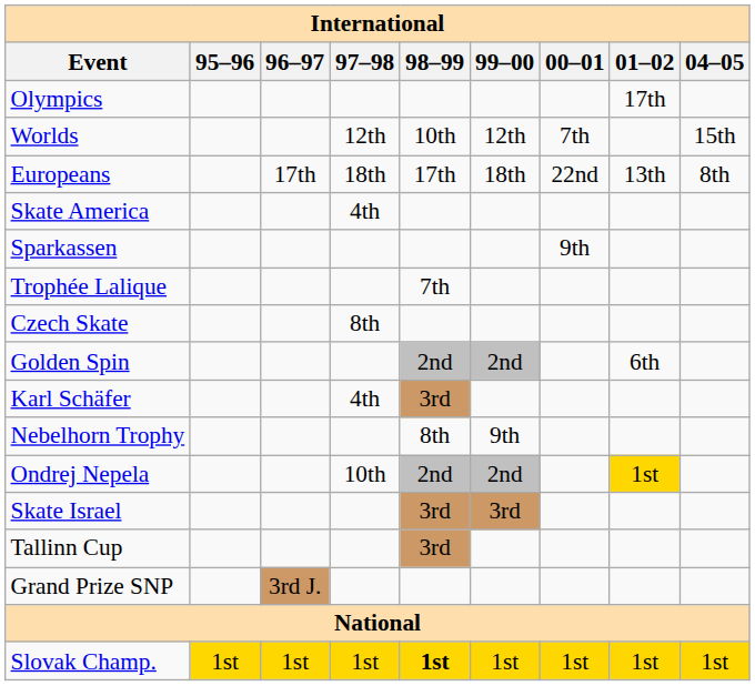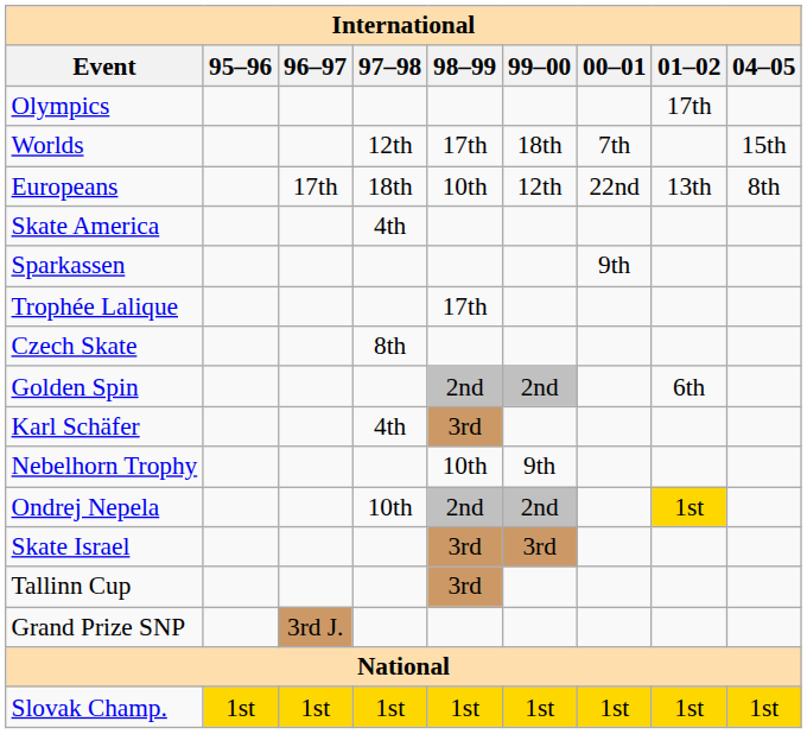 <table class="wikitable" style="text-align:center">
 <tr>
 <th style="background-color: #ffdead; " colspan=9 align=center><strong>International</strong></th>
 </tr>
 <tr>
 <th>Event</th>
 <th>95–96</th>
 <th>96–97</th>
 <th>97–98</th>
 <th>98–99</th>
 <th>99–00</th>
 <th>00–01</th>
 <th>01–02</th>
 <th>04–05</th>
 </tr>
 <tr>
 <td align=left><a href='#'>Olympics</a></td>
 <td></td>
 <td></td>
 <td></td>
 <td></td>
 <td></td>
 <td></td>
 <td>17th</td>
 <td></td>
 </tr>
 <tr>
 <td align=left><a href='#'>Worlds</a></td>
 <td></td>
 <td></td>
 <td>12th</td>
-<td>10th</td>
-<td>12th</td>
+<td>17th</td>
+<td>18th</td>
 <td>7th</td>
 <td></td>
 <td>15th</td>
 </tr>
 <tr>
 <td align=left><a href='#'>Europeans</a></td>
 <td></td>
 <td>17th</td>
 <td>18th</td>
-<td>17th</td>
-<td>18th</td>
+<td>10th</td>
+<td>12th</td>
 <td>22nd</td>
 <td>13th</td>
 <td>8th</td>
 </tr>
 <tr>
 <td align=left> <a href='#'>Skate America</a></td>
 <td></td>
 <td></td>
 <td>4th</td>
 <td></td>
 <td></td>
 <td></td>
 <td></td>
 <td></td>
 </tr>
 <tr>
 <td align=left> <a href='#'>Sparkassen</a></td>
 <td></td>
 <td></td>
 <td></td>
 <td></td>
 <td></td>
 <td>9th</td>
 <td></td>
 <td></td>
 </tr>
 <tr>
 <td align=left> <a href='#'>Trophée Lalique</a></td>
 <td></td>
 <td></td>
 <td></td>
-<td>7th</td>
+<td>17th</td>
 <td></td>
 <td></td>
 <td></td>
 <td></td>
 </tr>
 <tr>
 <td align=left><a href='#'>Czech Skate</a></td>
 <td></td>
 <td></td>
 <td>8th</td>
 <td></td>
 <td></td>
 <td></td>
 <td></td>
 <td></td>
 </tr>
 <tr>
 <td align=left><a href='#'>Golden Spin</a></td>
 <td></td>
 <td></td>
 <td></td>
 <td bgcolor=silver>2nd</td>
 <td bgcolor=silver>2nd</td>
 <td></td>
 <td>6th</td>
 <td></td>
 </tr>
 <tr>
 <td align=left><a href='#'>Karl Schäfer</a></td>
 <td></td>
 <td></td>
 <td>4th</td>
 <td bgcolor=cc9966>3rd</td>
 <td></td>
 <td></td>
 <td></td>
 <td></td>
 </tr>
 <tr>
 <td align=left><a href='#'>Nebelhorn Trophy</a></td>
 <td></td>
 <td></td>
 <td></td>
-<td>8th</td>
+<td>10th</td>
 <td>9th</td>
 <td></td>
 <td></td>
 <td></td>
 </tr>
 <tr>
 <td align=left><a href='#'>Ondrej Nepela</a></td>
 <td></td>
 <td></td>
 <td>10th</td>
 <td bgcolor=silver>2nd</td>
 <td bgcolor=silver>2nd</td>
 <td></td>
 <td bgcolor=gold>1st</td>
 <td></td>
 </tr>
 <tr>
 <td align=left><a href='#'>Skate Israel</a></td>
 <td></td>
 <td></td>
 <td></td>
 <td bgcolor=cc9966>3rd</td>
 <td bgcolor=cc9966>3rd</td>
 <td></td>
 <td></td>
 <td></td>
 </tr>
 <tr>
 <td align=left>Tallinn Cup</td>
 <td></td>
 <td></td>
 <td></td>
 <td bgcolor=cc9966>3rd</td>
 <td></td>
 <td></td>
 <td></td>
 <td></td>
 </tr>
 <tr>
 <td align=left>Grand Prize SNP</td>
 <td></td>
 <td bgcolor=cc9966>3rd J.</td>
 <td></td>
 <td></td>
 <td></td>
 <td></td>
 <td></td>
 <td></td>
 </tr>
 <tr>
 <th style="background-color: #ffdead; " colspan=9 align=center><strong>National</strong></th>
 </tr>
 <tr>
 <td align=left><a href='#'>Slovak Champ.</a></td>
 <td bgcolor=gold>1st</td>
 <td bgcolor=gold>1st</td>
 <td bgcolor=gold>1st</td>
-<td bgcolor=gold><strong>1st</strong></td>
+<td bgcolor=gold>1st</td>
 <td bgcolor=gold>1st</td>
 <td bgcolor=gold>1st</td>
 <td bgcolor=gold>1st</td>
 <td bgcolor=gold>1st</td>
 </tr>
 </table>
